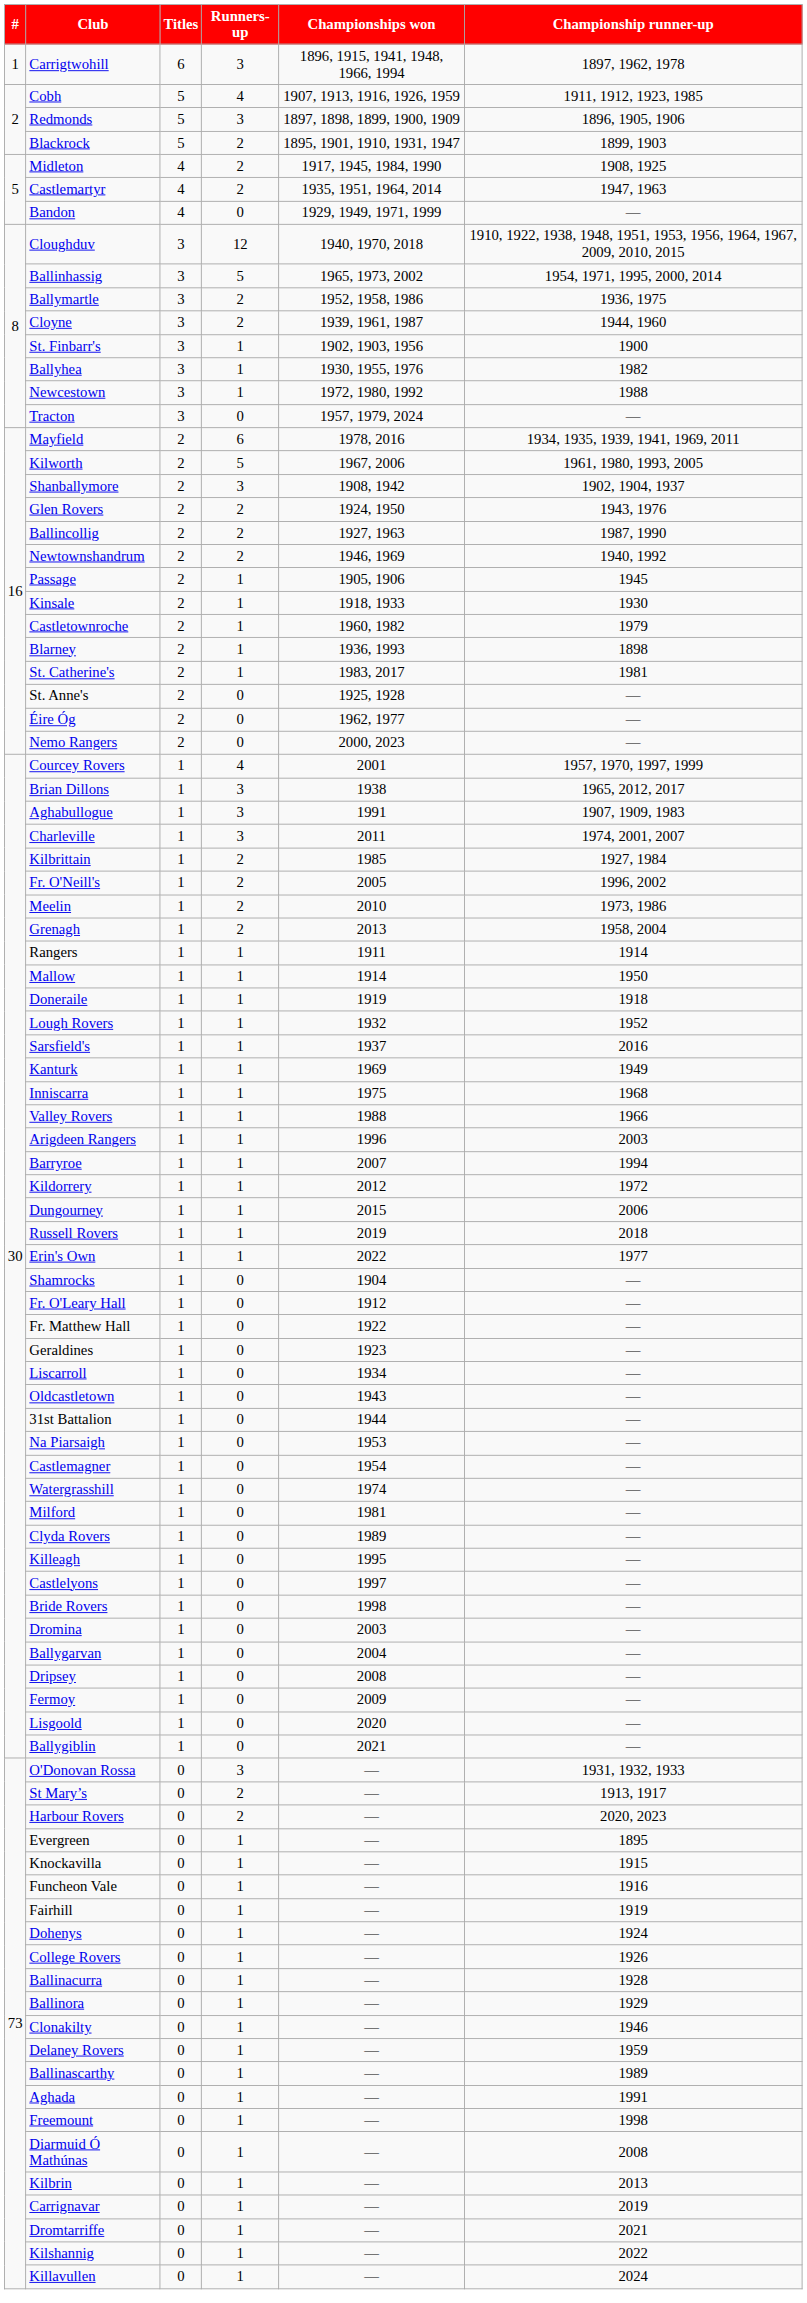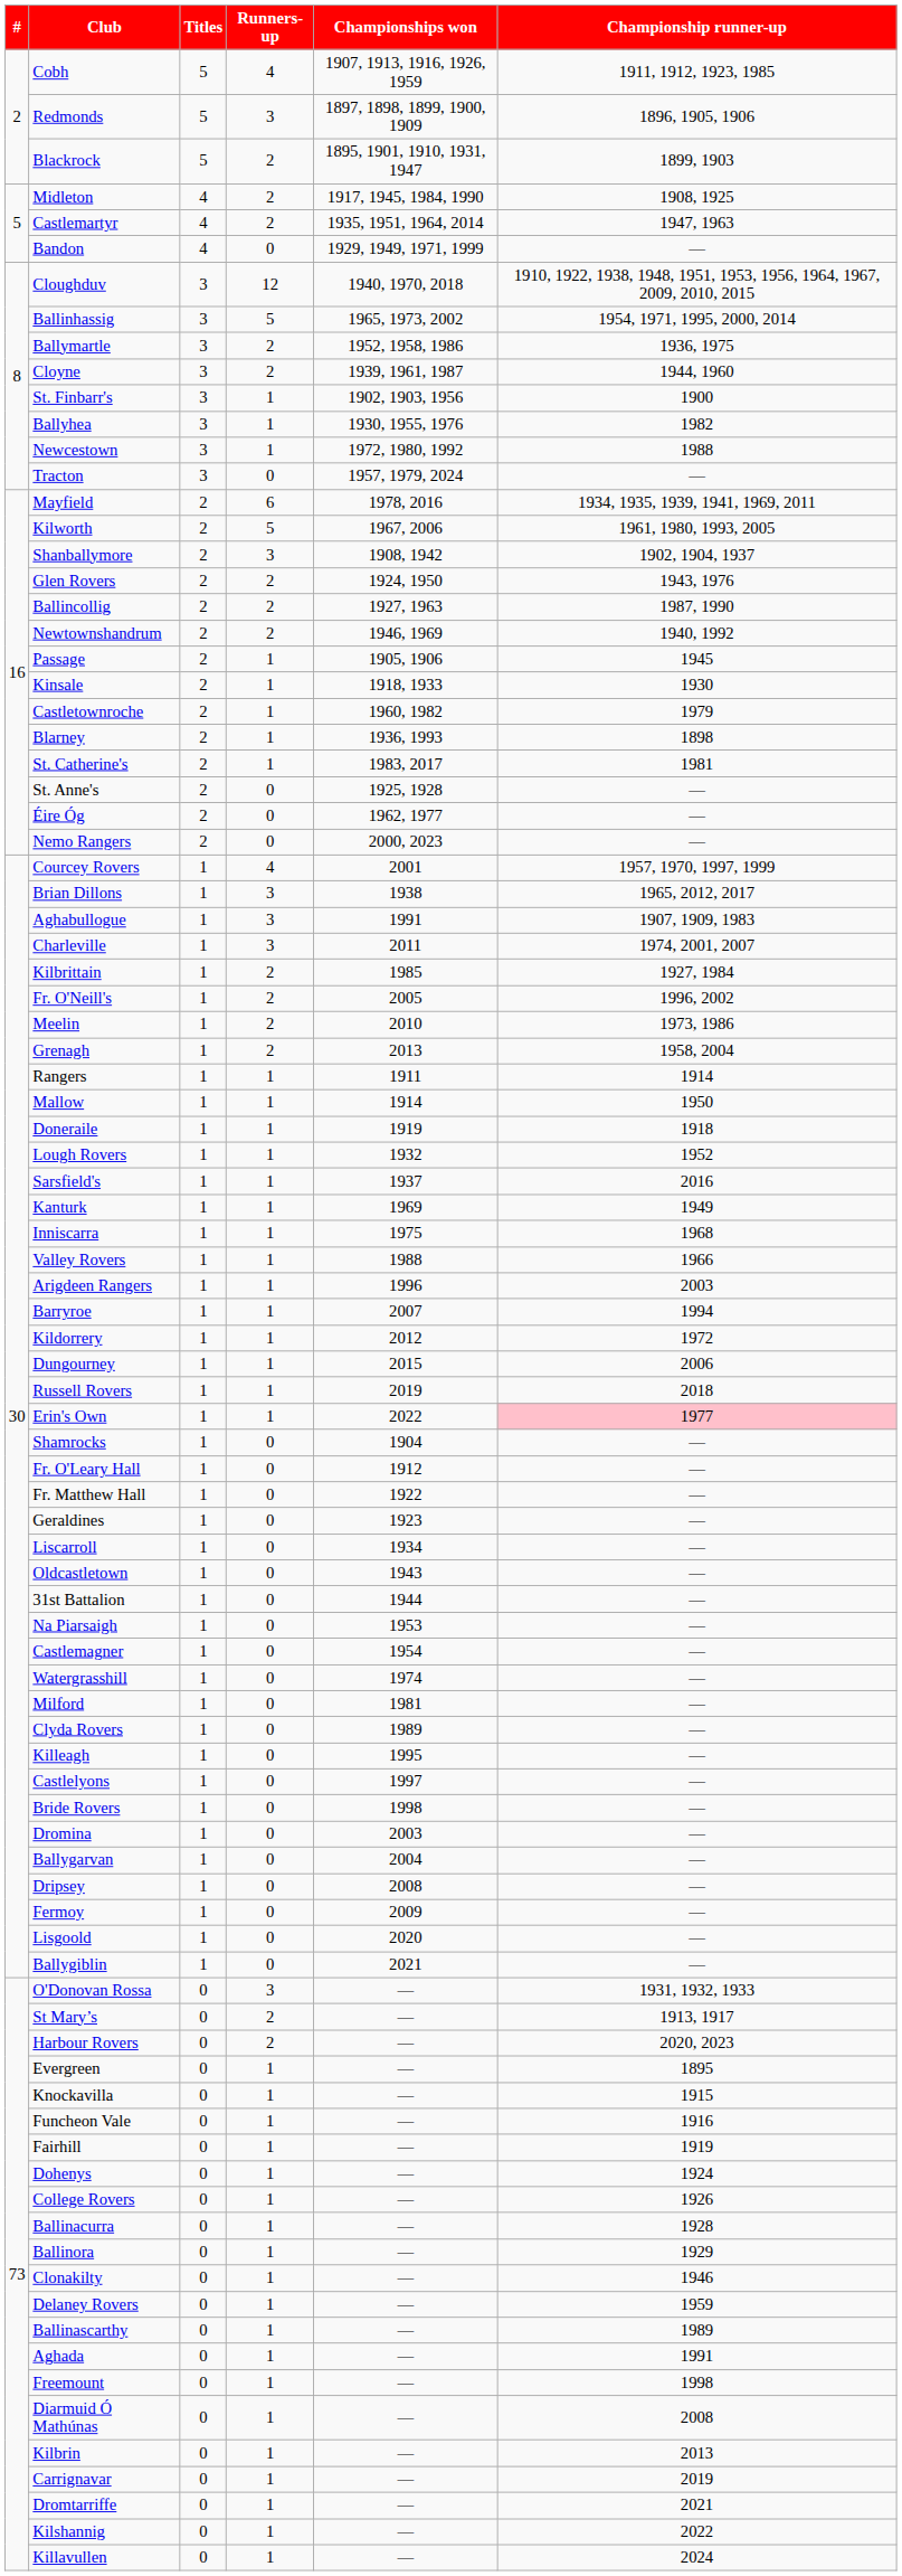 <table class="wikitable sortable" style="text-align:center">
 <tr>
 <th style="background:red;color:white">#</th>
 <th style="background:red;color:white">Club</th>
 <th style="background:red;color:white">Titles</th>
 <th style="background:red;color:white">Runners-up</th>
 <th style="background:red;color:white">Championships won</th>
 <th style="background:red;color:white">Championship runner-up</th>
-</tr>
-<tr>
-<td>1</td>
-<td style="text-align:left"> <a href='#'>Carrigtwohill</a></td>
-<td>6</td>
-<td>3</td>
-<td>1896, 1915, 1941, 1948, 1966, 1994</td>
-<td>1897, 1962, 1978</td>
 </tr>
 <tr>
 <td rowspan="3">2</td>
 <td style="text-align:left"> <a href='#'>Cobh</a></td>
 <td>5</td>
 <td>4</td>
 <td>1907, 1913, 1916, 1926, 1959</td>
 <td>1911, 1912, 1923, 1985</td>
 </tr>
 <tr>
 <td style="text-align:left"> <a href='#'>Redmonds</a></td>
 <td>5</td>
 <td>3</td>
 <td>1897, 1898, 1899, 1900, 1909</td>
 <td>1896, 1905, 1906</td>
 </tr>
 <tr>
 <td style="text-align:left"> <a href='#'>Blackrock</a></td>
 <td>5</td>
 <td>2</td>
 <td>1895, 1901, 1910, 1931, 1947</td>
 <td>1899, 1903</td>
 </tr>
 <tr>
 <td rowspan="3">5</td>
 <td style="text-align:left"> <a href='#'>Midleton</a></td>
 <td>4</td>
 <td>2</td>
 <td>1917, 1945, 1984, 1990</td>
 <td>1908, 1925</td>
 </tr>
 <tr>
 <td style="text-align:left"> <a href='#'>Castlemartyr</a></td>
 <td>4</td>
 <td>2</td>
 <td>1935, 1951, 1964, 2014</td>
 <td>1947, 1963</td>
 </tr>
 <tr>
 <td style="text-align:left"> <a href='#'>Bandon</a></td>
 <td>4</td>
 <td>0</td>
 <td>1929, 1949, 1971, 1999</td>
 <td>—</td>
 </tr>
 <tr>
 <td rowspan="8">8</td>
 <td style="text-align:left"> <a href='#'>Cloughduv</a></td>
 <td>3</td>
 <td>12</td>
 <td>1940, 1970, 2018</td>
 <td>1910, 1922, 1938, 1948, 1951, 1953, 1956, 1964, 1967, 2009, 2010, 2015</td>
 </tr>
 <tr>
 <td style="text-align:left"> <a href='#'>Ballinhassig</a></td>
 <td>3</td>
 <td>5</td>
 <td>1965, 1973, 2002</td>
 <td>1954, 1971, 1995, 2000, 2014</td>
 </tr>
 <tr>
 <td style="text-align:left"> <a href='#'>Ballymartle</a></td>
 <td>3</td>
 <td>2</td>
 <td>1952, 1958, 1986</td>
 <td>1936, 1975</td>
 </tr>
 <tr>
 <td style="text-align:left"> <a href='#'>Cloyne</a></td>
 <td>3</td>
 <td>2</td>
 <td>1939, 1961, 1987</td>
 <td>1944, 1960</td>
 </tr>
 <tr>
 <td style="text-align:left"> <a href='#'>St. Finbarr's</a></td>
 <td>3</td>
 <td>1</td>
 <td>1902, 1903, 1956</td>
 <td>1900</td>
 </tr>
 <tr>
 <td style="text-align:left"> <a href='#'>Ballyhea</a></td>
 <td>3</td>
 <td>1</td>
 <td>1930, 1955, 1976</td>
 <td>1982</td>
 </tr>
 <tr>
 <td style="text-align:left"> <a href='#'>Newcestown</a></td>
 <td>3</td>
 <td>1</td>
 <td>1972, 1980, 1992</td>
 <td>1988</td>
 </tr>
 <tr>
 <td style="text-align:left"> <a href='#'>Tracton</a></td>
 <td>3</td>
 <td>0</td>
 <td>1957, 1979, 2024</td>
 <td>—</td>
 </tr>
 <tr>
 <td rowspan="14">16</td>
 <td style="text-align:left"> <a href='#'>Mayfield</a></td>
 <td>2</td>
 <td>6</td>
 <td>1978, 2016</td>
 <td>1934, 1935, 1939, 1941, 1969, 2011</td>
 </tr>
 <tr>
 <td style="text-align:left"> <a href='#'>Kilworth</a></td>
 <td>2</td>
 <td>5</td>
 <td>1967, 2006</td>
 <td>1961, 1980, 1993, 2005</td>
 </tr>
 <tr>
 <td style="text-align:left"> <a href='#'>Shanballymore</a></td>
 <td>2</td>
 <td>3</td>
 <td>1908, 1942</td>
 <td>1902, 1904, 1937</td>
 </tr>
 <tr>
 <td style="text-align:left"> <a href='#'>Glen Rovers</a></td>
 <td>2</td>
 <td>2</td>
 <td>1924, 1950</td>
 <td>1943, 1976</td>
 </tr>
 <tr>
 <td style="text-align:left"> <a href='#'>Ballincollig</a></td>
 <td>2</td>
 <td>2</td>
 <td>1927, 1963</td>
 <td>1987, 1990</td>
 </tr>
 <tr>
 <td style="text-align:left"> <a href='#'>Newtownshandrum</a></td>
 <td>2</td>
 <td>2</td>
 <td>1946, 1969</td>
 <td>1940, 1992</td>
 </tr>
 <tr>
 <td style="text-align:left"> <a href='#'>Passage</a></td>
 <td>2</td>
 <td>1</td>
 <td>1905, 1906</td>
 <td>1945</td>
 </tr>
 <tr>
 <td style="text-align:left"> <a href='#'>Kinsale</a></td>
 <td>2</td>
 <td>1</td>
 <td>1918, 1933</td>
 <td>1930</td>
 </tr>
 <tr>
 <td style="text-align:left"> <a href='#'>Castletownroche</a></td>
 <td>2</td>
 <td>1</td>
 <td>1960, 1982</td>
 <td>1979</td>
 </tr>
 <tr>
 <td style="text-align:left"> <a href='#'>Blarney</a></td>
 <td>2</td>
 <td>1</td>
 <td>1936, 1993</td>
 <td>1898</td>
 </tr>
 <tr>
 <td style="text-align:left"> <a href='#'>St. Catherine's</a></td>
 <td>2</td>
 <td>1</td>
 <td>1983, 2017</td>
 <td>1981</td>
 </tr>
 <tr>
 <td style="text-align:left">St. Anne's</td>
 <td>2</td>
 <td>0</td>
 <td>1925, 1928</td>
 <td>—</td>
 </tr>
 <tr>
 <td style="text-align:left"> <a href='#'>Éire Óg</a></td>
 <td>2</td>
 <td>0</td>
 <td>1962, 1977</td>
 <td>—</td>
 </tr>
 <tr>
 <td style="text-align:left"> <a href='#'>Nemo Rangers</a></td>
 <td>2</td>
 <td>0</td>
 <td>2000, 2023</td>
 <td>—</td>
 </tr>
 <tr>
 <td rowspan="43">30</td>
 <td style="text-align:left"> <a href='#'>Courcey Rovers</a></td>
 <td>1</td>
 <td>4</td>
 <td>2001</td>
 <td>1957, 1970, 1997, 1999</td>
 </tr>
 <tr>
 <td style="text-align:left"> <a href='#'>Brian Dillons</a></td>
 <td>1</td>
 <td>3</td>
 <td>1938</td>
 <td>1965, 2012, 2017</td>
 </tr>
 <tr>
 <td style="text-align:left"> <a href='#'>Aghabullogue</a></td>
 <td>1</td>
 <td>3</td>
 <td>1991</td>
 <td>1907, 1909, 1983</td>
 </tr>
 <tr>
 <td style="text-align:left"> <a href='#'>Charleville</a></td>
 <td>1</td>
 <td>3</td>
 <td>2011</td>
 <td>1974, 2001, 2007</td>
 </tr>
 <tr>
 <td style="text-align:left"> <a href='#'>Kilbrittain</a></td>
 <td>1</td>
 <td>2</td>
 <td>1985</td>
 <td>1927, 1984</td>
 </tr>
 <tr>
 <td style="text-align:left"> <a href='#'>Fr. O'Neill's</a></td>
 <td>1</td>
 <td>2</td>
 <td>2005</td>
 <td>1996, 2002</td>
 </tr>
 <tr>
 <td style="text-align:left"> <a href='#'>Meelin</a></td>
 <td>1</td>
 <td>2</td>
 <td>2010</td>
 <td>1973, 1986</td>
 </tr>
 <tr>
 <td style="text-align:left"> <a href='#'>Grenagh</a></td>
 <td>1</td>
 <td>2</td>
 <td>2013</td>
 <td>1958, 2004</td>
 </tr>
 <tr>
 <td style="text-align:left">Rangers</td>
 <td>1</td>
 <td>1</td>
 <td>1911</td>
 <td>1914</td>
 </tr>
 <tr>
 <td style="text-align:left"> <a href='#'>Mallow</a></td>
 <td>1</td>
 <td>1</td>
 <td>1914</td>
 <td>1950</td>
 </tr>
 <tr>
 <td style="text-align:left"> <a href='#'>Doneraile</a></td>
 <td>1</td>
 <td>1</td>
 <td>1919</td>
 <td>1918</td>
 </tr>
 <tr>
 <td style="text-align:left"> <a href='#'>Lough Rovers</a></td>
 <td>1</td>
 <td>1</td>
 <td>1932</td>
 <td>1952</td>
 </tr>
 <tr>
 <td style="text-align:left"> <a href='#'>Sarsfield's</a></td>
 <td>1</td>
 <td>1</td>
 <td>1937</td>
 <td>2016</td>
 </tr>
 <tr>
 <td style="text-align:left"> <a href='#'>Kanturk</a></td>
 <td>1</td>
 <td>1</td>
 <td>1969</td>
 <td>1949</td>
 </tr>
 <tr>
 <td style="text-align:left"> <a href='#'>Inniscarra</a></td>
 <td>1</td>
 <td>1</td>
 <td>1975</td>
 <td>1968</td>
 </tr>
 <tr>
 <td style="text-align:left"> <a href='#'>Valley Rovers</a></td>
 <td>1</td>
 <td>1</td>
 <td>1988</td>
 <td>1966</td>
 </tr>
 <tr>
 <td style="text-align:left"> <a href='#'>Arigdeen Rangers</a></td>
 <td>1</td>
 <td>1</td>
 <td>1996</td>
 <td>2003</td>
 </tr>
 <tr>
 <td style="text-align:left"> <a href='#'>Barryroe</a></td>
 <td>1</td>
 <td>1</td>
 <td>2007</td>
 <td>1994</td>
 </tr>
 <tr>
 <td style="text-align:left"> <a href='#'>Kildorrery</a></td>
 <td>1</td>
 <td>1</td>
 <td>2012</td>
 <td>1972</td>
 </tr>
 <tr>
 <td style="text-align:left"> <a href='#'>Dungourney</a></td>
 <td>1</td>
 <td>1</td>
 <td>2015</td>
 <td>2006</td>
 </tr>
 <tr>
 <td style="text-align:left"> <a href='#'>Russell Rovers</a></td>
 <td>1</td>
 <td>1</td>
 <td>2019</td>
 <td>2018</td>
 </tr>
 <tr>
 <td style="text-align:left"> <a href='#'>Erin's Own</a></td>
 <td>1</td>
 <td>1</td>
 <td>2022</td>
-<td>1977</td>
+<td style="background: pink;">1977</td>
 </tr>
 <tr>
 <td style="text-align:left"> <a href='#'>Shamrocks</a></td>
 <td>1</td>
 <td>0</td>
 <td>1904</td>
 <td>—</td>
 </tr>
 <tr>
 <td style="text-align:left"> <a href='#'>Fr. O'Leary Hall</a></td>
 <td>1</td>
 <td>0</td>
 <td>1912</td>
 <td>—</td>
 </tr>
 <tr>
 <td style="text-align:left">Fr. Matthew Hall</td>
 <td>1</td>
 <td>0</td>
 <td>1922</td>
 <td>—</td>
 </tr>
 <tr>
 <td style="text-align:left">Geraldines</td>
 <td>1</td>
 <td>0</td>
 <td>1923</td>
 <td>—</td>
 </tr>
 <tr>
 <td style="text-align:left"> <a href='#'>Liscarroll</a></td>
 <td>1</td>
 <td>0</td>
 <td>1934</td>
 <td>—</td>
 </tr>
 <tr>
 <td style="text-align:left"> <a href='#'>Oldcastletown</a></td>
 <td>1</td>
 <td>0</td>
 <td>1943</td>
 <td>—</td>
 </tr>
 <tr>
 <td style="text-align:left">31st Battalion</td>
 <td>1</td>
 <td>0</td>
 <td>1944</td>
 <td>—</td>
 </tr>
 <tr>
 <td style="text-align:left"> <a href='#'>Na Piarsaigh</a></td>
 <td>1</td>
 <td>0</td>
 <td>1953</td>
 <td>—</td>
 </tr>
 <tr>
 <td style="text-align:left"> <a href='#'>Castlemagner</a></td>
 <td>1</td>
 <td>0</td>
 <td>1954</td>
 <td>—</td>
 </tr>
 <tr>
 <td style="text-align:left"> <a href='#'>Watergrasshill</a></td>
 <td>1</td>
 <td>0</td>
 <td>1974</td>
 <td>—</td>
 </tr>
 <tr>
 <td style="text-align:left"> <a href='#'>Milford</a></td>
 <td>1</td>
 <td>0</td>
 <td>1981</td>
 <td>—</td>
 </tr>
 <tr>
 <td style="text-align:left"> <a href='#'>Clyda Rovers</a></td>
 <td>1</td>
 <td>0</td>
 <td>1989</td>
 <td>—</td>
 </tr>
 <tr>
 <td style="text-align:left"> <a href='#'>Killeagh</a></td>
 <td>1</td>
 <td>0</td>
 <td>1995</td>
 <td>—</td>
 </tr>
 <tr>
 <td style="text-align:left"> <a href='#'>Castlelyons</a></td>
 <td>1</td>
 <td>0</td>
 <td>1997</td>
 <td>—</td>
 </tr>
 <tr>
 <td style="text-align:left"> <a href='#'>Bride Rovers</a></td>
 <td>1</td>
 <td>0</td>
 <td>1998</td>
 <td>—</td>
 </tr>
 <tr>
 <td style="text-align:left"> <a href='#'>Dromina</a></td>
 <td>1</td>
 <td>0</td>
 <td>2003</td>
 <td>—</td>
 </tr>
 <tr>
 <td style="text-align:left"> <a href='#'>Ballygarvan</a></td>
 <td>1</td>
 <td>0</td>
 <td>2004</td>
 <td>—</td>
 </tr>
 <tr>
 <td style="text-align:left"> <a href='#'>Dripsey</a></td>
 <td>1</td>
 <td>0</td>
 <td>2008</td>
 <td>—</td>
 </tr>
 <tr>
 <td style="text-align:left"> <a href='#'>Fermoy</a></td>
 <td>1</td>
 <td>0</td>
 <td>2009</td>
 <td>—</td>
 </tr>
 <tr>
 <td style="text-align:left"> <a href='#'>Lisgoold</a></td>
 <td>1</td>
 <td>0</td>
 <td>2020</td>
 <td>—</td>
 </tr>
 <tr>
 <td style="text-align:left"> <a href='#'>Ballygiblin</a></td>
 <td>1</td>
 <td>0</td>
 <td>2021</td>
 <td>—</td>
 </tr>
 <tr>
 <td rowspan="22">73</td>
 <td style="text-align:left"> <a href='#'>O'Donovan Rossa</a></td>
 <td>0</td>
 <td>3</td>
 <td>—</td>
 <td>1931, 1932, 1933</td>
 </tr>
 <tr>
 <td style="text-align:left"><a href='#'>St Mary’s</a></td>
 <td>0</td>
 <td>2</td>
 <td>—</td>
 <td>1913, 1917</td>
 </tr>
 <tr>
 <td style="text-align:left"> <a href='#'>Harbour Rovers</a></td>
 <td>0</td>
 <td>2</td>
 <td>—</td>
 <td>2020, 2023</td>
 </tr>
 <tr>
 <td style="text-align:left">Evergreen</td>
 <td>0</td>
 <td>1</td>
 <td>—</td>
 <td>1895</td>
 </tr>
 <tr>
 <td style="text-align:left">Knockavilla</td>
 <td>0</td>
 <td>1</td>
 <td>—</td>
 <td>1915</td>
 </tr>
 <tr>
 <td style="text-align:left">Funcheon Vale</td>
 <td>0</td>
 <td>1</td>
 <td>—</td>
 <td>1916</td>
 </tr>
 <tr>
 <td style="text-align:left"> Fairhill</td>
 <td>0</td>
 <td>1</td>
 <td>—</td>
 <td>1919</td>
 </tr>
 <tr>
 <td style="text-align:left"> <a href='#'>Dohenys</a></td>
 <td>0</td>
 <td>1</td>
 <td>—</td>
 <td>1924</td>
 </tr>
 <tr>
 <td style="text-align:left"> <a href='#'>College Rovers</a></td>
 <td>0</td>
 <td>1</td>
 <td>—</td>
 <td>1926</td>
 </tr>
 <tr>
 <td style="text-align:left"> <a href='#'>Ballinacurra</a></td>
 <td>0</td>
 <td>1</td>
 <td>—</td>
 <td>1928</td>
 </tr>
 <tr>
 <td style="text-align:left"> <a href='#'>Ballinora</a></td>
 <td>0</td>
 <td>1</td>
 <td>—</td>
 <td>1929</td>
 </tr>
 <tr>
 <td style="text-align:left"> <a href='#'>Clonakilty</a></td>
 <td>0</td>
 <td>1</td>
 <td>—</td>
 <td>1946</td>
 </tr>
 <tr>
 <td style="text-align:left"> <a href='#'>Delaney Rovers</a></td>
 <td>0</td>
 <td>1</td>
 <td>—</td>
 <td>1959</td>
 </tr>
 <tr>
 <td style="text-align:left"> <a href='#'>Ballinascarthy</a></td>
 <td>0</td>
 <td>1</td>
 <td>—</td>
 <td>1989</td>
 </tr>
 <tr>
 <td style="text-align:left"> <a href='#'>Aghada</a></td>
 <td>0</td>
 <td>1</td>
 <td>—</td>
 <td>1991</td>
 </tr>
 <tr>
 <td style="text-align:left"> <a href='#'>Freemount</a></td>
 <td>0</td>
 <td>1</td>
 <td>—</td>
 <td>1998</td>
 </tr>
 <tr>
 <td style="text-align:left"> <a href='#'>Diarmuid Ó Mathúnas</a></td>
 <td>0</td>
 <td>1</td>
 <td>—</td>
 <td>2008</td>
 </tr>
 <tr>
 <td style="text-align:left"> <a href='#'>Kilbrin</a></td>
 <td>0</td>
 <td>1</td>
 <td>—</td>
 <td>2013</td>
 </tr>
 <tr>
 <td style="text-align:left"> <a href='#'>Carrignavar</a></td>
 <td>0</td>
 <td>1</td>
 <td>—</td>
 <td>2019</td>
 </tr>
 <tr>
 <td style="text-align:left"> <a href='#'>Dromtarriffe</a></td>
 <td>0</td>
 <td>1</td>
 <td>—</td>
 <td>2021</td>
 </tr>
 <tr>
 <td style="text-align:left"> <a href='#'>Kilshannig</a></td>
 <td>0</td>
 <td>1</td>
 <td>—</td>
 <td>2022</td>
 </tr>
 <tr>
 <td style="text-align:left"> <a href='#'>Killavullen</a></td>
 <td>0</td>
 <td>1</td>
 <td>—</td>
 <td>2024</td>
 </tr>
 </table>
